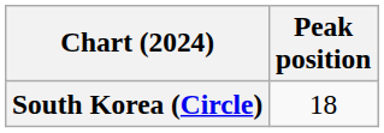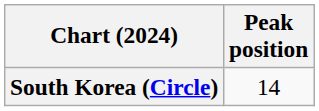 <table class="wikitable plainrowheaders" style="text-align:center">
 <tr>
 <th scope="col">Chart (2024)</th>
 <th scope="col">Peak<br>position</th>
 </tr>
 <tr>
 <th scope="row">South Korea (<a href='#'>Circle</a>)</th>
-<td>18</td>
+<td>14</td>
 </tr>
 </table>
